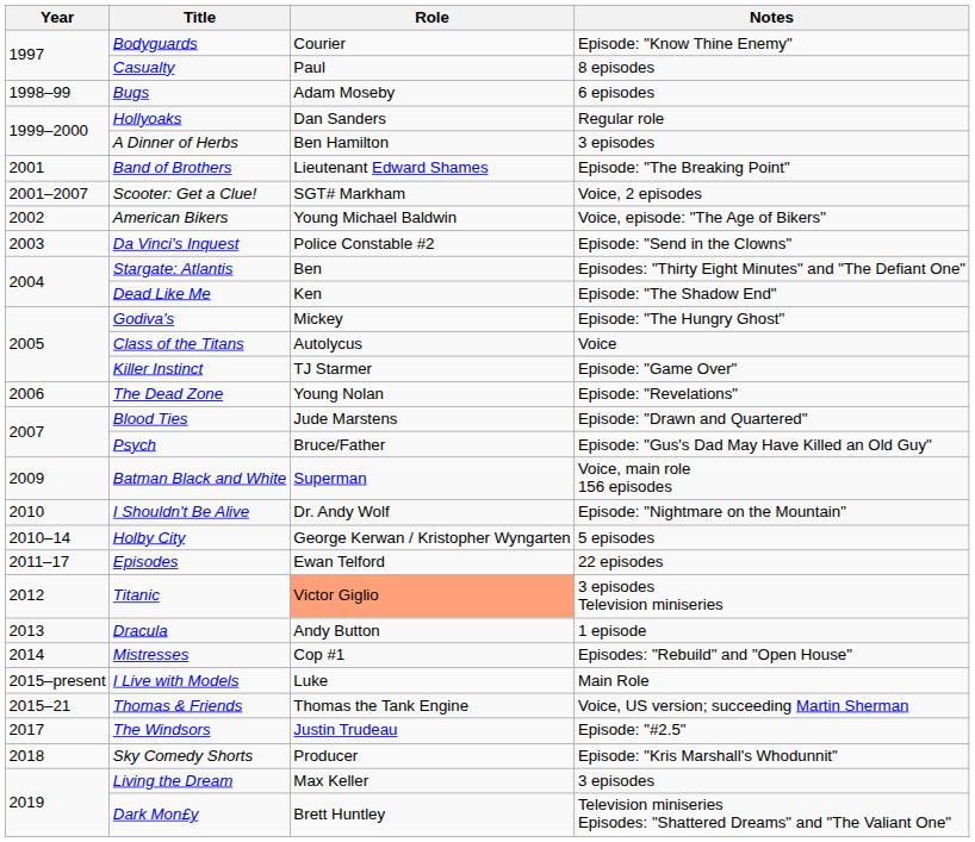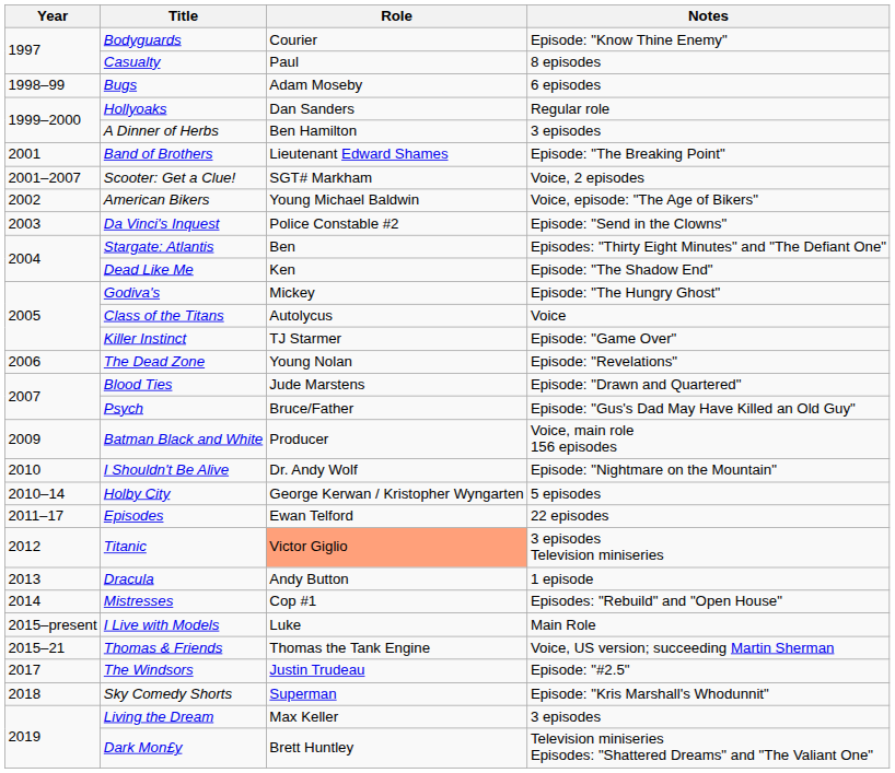 <table class="wikitable sortable">
 <tr>
 <th>Year</th>
 <th>Title</th>
 <th>Role</th>
 <th class="unsortable">Notes</th>
 </tr>
 <tr>
 <td rowspan="2">1997</td>
 <td><em><a href='#'>Bodyguards</a></em></td>
 <td>Courier</td>
 <td>Episode: "Know Thine Enemy"</td>
 </tr>
 <tr>
 <td><em><a href='#'>Casualty</a></em></td>
 <td>Paul</td>
 <td>8 episodes</td>
 </tr>
 <tr>
 <td>1998–99</td>
 <td><em><a href='#'>Bugs</a></em></td>
 <td>Adam Moseby</td>
 <td>6 episodes</td>
 </tr>
 <tr>
 <td rowspan="2">1999–2000</td>
 <td><em><a href='#'>Hollyoaks</a></em></td>
 <td>Dan Sanders</td>
 <td>Regular role</td>
 </tr>
 <tr>
 <td data-sort-value="Dinner of Herbs, A"><em>A Dinner of Herbs</em></td>
 <td>Ben Hamilton</td>
 <td>3 episodes</td>
 </tr>
 <tr>
 <td>2001</td>
 <td><em><a href='#'>Band of Brothers</a></em></td>
 <td>Lieutenant <a href='#'>Edward Shames</a></td>
 <td>Episode: "The Breaking Point"</td>
 </tr>
 <tr>
 <td>2001–2007</td>
 <td><em>Scooter: Get a Clue!</em></td>
 <td>SGT# Markham</td>
 <td>Voice, 2 episodes</td>
 </tr>
 <tr>
 <td>2002</td>
 <td><em>American Bikers</em></td>
 <td>Young Michael Baldwin</td>
 <td>Voice, episode: "The Age of Bikers"</td>
 </tr>
 <tr>
 <td>2003</td>
 <td><em><a href='#'>Da Vinci's Inquest</a></em></td>
 <td>Police Constable #2</td>
 <td>Episode: "Send in the Clowns"</td>
 </tr>
 <tr>
 <td rowspan="2">2004</td>
 <td><em><a href='#'>Stargate: Atlantis</a></em></td>
 <td>Ben</td>
 <td>Episodes: "Thirty Eight Minutes" and "The Defiant One"</td>
 </tr>
 <tr>
 <td><em><a href='#'>Dead Like Me</a></em></td>
 <td>Ken</td>
 <td>Episode: "The Shadow End"</td>
 </tr>
 <tr>
 <td rowspan="3">2005</td>
 <td><em><a href='#'>Godiva's</a></em></td>
 <td>Mickey</td>
 <td>Episode: "The Hungry Ghost"</td>
 </tr>
 <tr>
 <td><em><a href='#'>Class of the Titans</a></em></td>
 <td>Autolycus</td>
 <td>Voice</td>
 </tr>
 <tr>
 <td><em><a href='#'>Killer Instinct</a></em></td>
 <td>TJ Starmer</td>
 <td>Episode: "Game Over"</td>
 </tr>
 <tr>
 <td>2006</td>
 <td data-sort-value="Dead Zone, The"><em><a href='#'>The Dead Zone</a></em></td>
 <td>Young Nolan</td>
 <td>Episode: "Revelations"</td>
 </tr>
 <tr>
 <td rowspan="2">2007</td>
 <td><em><a href='#'>Blood Ties</a></em></td>
 <td>Jude Marstens</td>
 <td>Episode: "Drawn and Quartered"</td>
 </tr>
 <tr>
 <td><em><a href='#'>Psych</a></em></td>
 <td>Bruce/Father</td>
 <td>Episode: "Gus's Dad May Have Killed an Old Guy"</td>
 </tr>
 <tr>
 <td>2009</td>
 <td><em><a href='#'>Batman Black and White</a></em></td>
-<td><a href='#'>Superman</a></td>
+<td>Producer</td>
 <td>Voice, main role<br>156 episodes</td>
 </tr>
 <tr>
 <td>2010</td>
 <td><em><a href='#'>I Shouldn't Be Alive</a></em></td>
 <td>Dr. Andy Wolf</td>
 <td>Episode: "Nightmare on the Mountain"</td>
 </tr>
 <tr>
 <td>2010–14</td>
 <td><em><a href='#'>Holby City</a></em></td>
 <td>George Kerwan / Kristopher Wyngarten</td>
 <td>5 episodes</td>
 </tr>
 <tr>
 <td>2011–17</td>
 <td><em><a href='#'>Episodes</a></em></td>
 <td>Ewan Telford</td>
 <td>22 episodes</td>
 </tr>
 <tr>
 <td>2012</td>
 <td><em><a href='#'>Titanic</a></em></td>
 <td style="background: lightsalmon;">Victor Giglio</td>
 <td>3 episodes<br>Television miniseries</td>
 </tr>
 <tr>
 <td>2013</td>
 <td><em><a href='#'>Dracula</a></em></td>
 <td>Andy Button</td>
 <td>1 episode</td>
 </tr>
 <tr>
 <td>2014</td>
 <td><em><a href='#'>Mistresses</a></em></td>
 <td>Cop #1</td>
 <td>Episodes: "Rebuild" and "Open House"</td>
 </tr>
 <tr>
 <td>2015–present</td>
 <td><em><a href='#'>I Live with Models</a></em></td>
 <td>Luke</td>
 <td>Main Role</td>
 </tr>
 <tr>
 <td>2015–21</td>
 <td><em><a href='#'>Thomas & Friends</a></em></td>
 <td>Thomas the Tank Engine</td>
 <td>Voice, US version; succeeding <a href='#'>Martin Sherman</a></td>
 </tr>
 <tr>
 <td>2017</td>
 <td data-sort-value="Windsors, The"><em><a href='#'>The Windsors</a></em></td>
 <td><a href='#'>Justin Trudeau</a></td>
 <td>Episode: "#2.5"</td>
 </tr>
 <tr>
 <td>2018</td>
 <td><em>Sky Comedy Shorts</em></td>
-<td>Producer</td>
+<td><a href='#'>Superman</a></td>
 <td>Episode: "Kris Marshall's Whodunnit"</td>
 </tr>
 <tr>
 <td rowspan="2">2019</td>
 <td><em><a href='#'>Living the Dream</a></em></td>
 <td>Max Keller</td>
 <td>3 episodes</td>
 </tr>
 <tr>
 <td><em><a href='#'>Dark Mon£y</a></em></td>
 <td>Brett Huntley</td>
 <td>Television miniseries<br>Episodes: "Shattered Dreams" and "The Valiant One"</td>
 </tr>
 </table>
